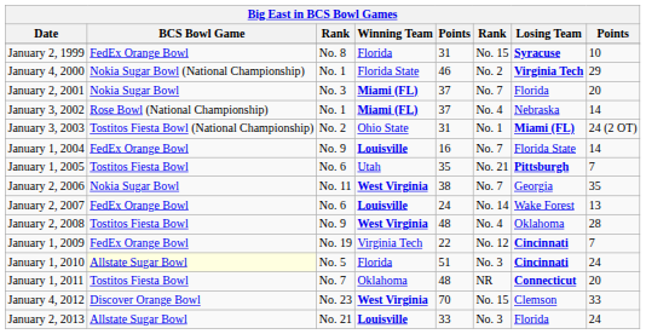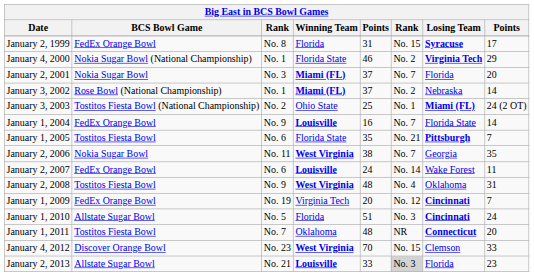 <table class="wikitable">
 <tr>
 <th colspan=8><a href='#'>Big East in BCS Bowl Games</a></th>
 </tr>
 <tr>
 <th>Date</th>
 <th>BCS Bowl Game</th>
 <th>Rank</th>
 <th>Winning Team</th>
 <th>Points</th>
 <th>Rank</th>
 <th>Losing Team</th>
 <th>Points</th>
 </tr>
 <tr>
 </tr>
 <tr bgcolor=>
 <td>January 2, 1999</td>
 <td><a href='#'>FedEx Orange Bowl</a></td>
 <td>No. 8</td>
 <td><a href='#'>Florida</a></td>
 <td>31</td>
 <td>No. 15</td>
 <td><strong><a href='#'>Syracuse</a></strong></td>
-<td>10</td>
+<td>17</td>
 </tr>
 <tr>
 <td>January 4, 2000</td>
 <td><a href='#'>Nokia Sugar Bowl</a> (National Championship)</td>
 <td>No. 1</td>
 <td><a href='#'>Florida State</a></td>
 <td>46</td>
 <td>No. 2</td>
 <td><strong><a href='#'>Virginia Tech</a></strong></td>
 <td>29</td>
 </tr>
 <tr>
 <td>January 2, 2001</td>
 <td><a href='#'>Nokia Sugar Bowl</a></td>
 <td>No. 3</td>
 <td><strong><a href='#'>Miami (FL)</a></strong></td>
 <td>37</td>
 <td>No. 7</td>
 <td><a href='#'>Florida</a></td>
 <td>20</td>
 </tr>
 <tr>
 <td>January 3, 2002</td>
 <td><a href='#'>Rose Bowl</a> (National Championship)</td>
 <td>No. 1</td>
 <td><strong><a href='#'>Miami (FL)</a></strong></td>
 <td>37</td>
-<td>No. 4</td>
+<td>No. 2</td>
 <td><a href='#'>Nebraska</a></td>
 <td>14</td>
 </tr>
 <tr>
 <td>January 3, 2003</td>
 <td><a href='#'>Tostitos Fiesta Bowl</a> (National Championship)</td>
 <td>No. 2</td>
 <td><a href='#'>Ohio State</a></td>
-<td>31</td>
+<td>25</td>
 <td>No. 1</td>
 <td><strong><a href='#'>Miami (FL)</a></strong></td>
 <td>24 (2 OT)</td>
 </tr>
 <tr>
 <td>January 1, 2004</td>
 <td><a href='#'>FedEx Orange Bowl</a></td>
 <td>No. 9</td>
 <td><strong><a href='#'>Louisville</a></strong></td>
 <td>16</td>
 <td>No. 7</td>
 <td><a href='#'>Florida State</a></td>
 <td>14</td>
 </tr>
 <tr>
 <td>January 1, 2005</td>
 <td><a href='#'>Tostitos Fiesta Bowl</a></td>
 <td>No. 6</td>
-<td><a href='#'>Utah</a></td>
+<td><a href='#'>Florida State</a></td>
 <td>35</td>
 <td>No. 21</td>
 <td><strong><a href='#'>Pittsburgh</a></strong></td>
 <td>7</td>
 </tr>
 <tr>
 <td>January 2, 2006</td>
 <td><a href='#'>Nokia Sugar Bowl</a></td>
 <td>No. 11</td>
 <td><strong><a href='#'>West Virginia</a></strong></td>
 <td>38</td>
 <td>No. 7</td>
 <td><a href='#'>Georgia</a></td>
 <td>35</td>
 </tr>
 <tr>
 <td>January 2, 2007</td>
 <td><a href='#'>FedEx Orange Bowl</a></td>
 <td>No. 6</td>
 <td><strong><a href='#'>Louisville</a></strong></td>
 <td>24</td>
 <td>No. 14</td>
 <td><a href='#'>Wake Forest</a></td>
-<td>13</td>
+<td>11</td>
 </tr>
 <tr>
 <td>January 2, 2008</td>
 <td><a href='#'>Tostitos Fiesta Bowl</a></td>
 <td>No. 9</td>
 <td><strong><a href='#'>West Virginia</a></strong></td>
 <td>48</td>
 <td>No. 4</td>
 <td><a href='#'>Oklahoma</a></td>
-<td>28</td>
+<td>31</td>
 </tr>
 <tr>
 <td>January 1, 2009</td>
 <td><a href='#'>FedEx Orange Bowl</a></td>
 <td>No. 19</td>
 <td><a href='#'>Virginia Tech</a></td>
-<td>22</td>
+<td>20</td>
 <td>No. 12</td>
 <td><strong><a href='#'>Cincinnati</a></strong></td>
 <td>7</td>
 </tr>
 <tr>
 <td>January 1, 2010</td>
-<td style="background: lightyellow;"><a href='#'>Allstate Sugar Bowl</a></td>
+<td><a href='#'>Allstate Sugar Bowl</a></td>
 <td>No. 5</td>
 <td><a href='#'>Florida</a></td>
 <td>51</td>
 <td>No. 3</td>
 <td><strong><a href='#'>Cincinnati</a></strong></td>
 <td>24</td>
 </tr>
 <tr>
 <td>January 1, 2011</td>
 <td><a href='#'>Tostitos Fiesta Bowl</a></td>
 <td>No. 7</td>
 <td><a href='#'>Oklahoma</a></td>
 <td>48</td>
 <td>NR</td>
 <td><strong><a href='#'>Connecticut</a></strong></td>
 <td>20</td>
 </tr>
 <tr>
 <td>January 4, 2012</td>
 <td><a href='#'>Discover Orange Bowl</a></td>
 <td>No. 23</td>
 <td><strong><a href='#'>West Virginia</a></strong></td>
 <td>70</td>
 <td>No. 15</td>
 <td><a href='#'>Clemson</a></td>
 <td>33</td>
 </tr>
 <tr>
 <td>January 2, 2013</td>
 <td><a href='#'>Allstate Sugar Bowl</a></td>
 <td>No. 21</td>
 <td><strong><a href='#'>Louisville</a></strong></td>
 <td>33</td>
-<td>No. 3</td>
+<td style="background: lightgrey;">No. 3</td>
 <td><a href='#'>Florida</a></td>
-<td>24</td>
+<td>23</td>
 </tr>
 </table>
